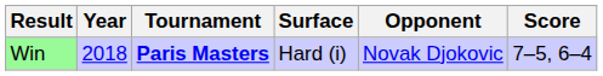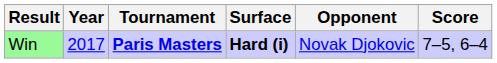 <table class="wikitable">
 <tr>
 <th>Result</th>
 <th>Year</th>
 <th>Tournament</th>
 <th>Surface</th>
 <th>Opponent</th>
 <th class=unsortable>Score</th>
 </tr>
 <tr bgcolor=#ccf>
 <td bgcolor=98fb98>Win</td>
-<td><a href='#'>2018</a></td>
+<td><a href='#'>2017</a></td>
 <td><strong><a href='#'>Paris Masters</a></strong></td>
-<td>Hard (i)</td>
+<td><strong>Hard (i)</strong></td>
 <td> <a href='#'>Novak Djokovic</a></td>
 <td>7–5, 6–4</td>
 </tr>
 </table>
